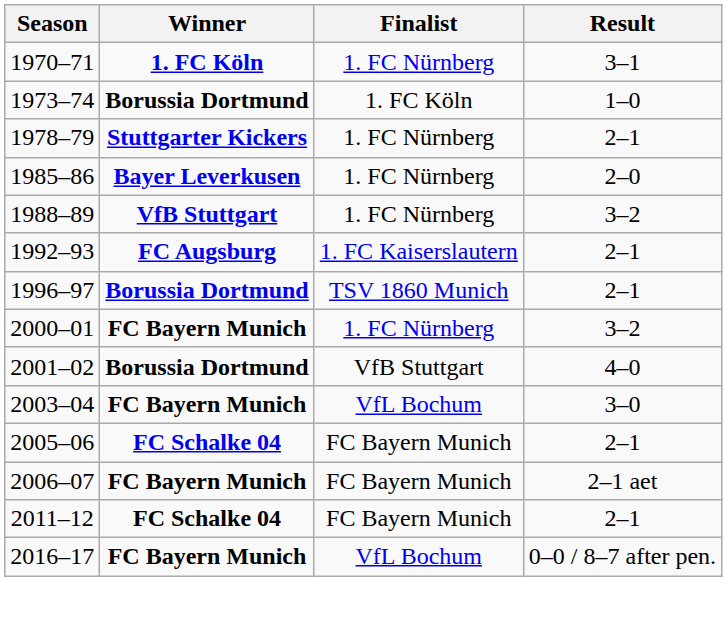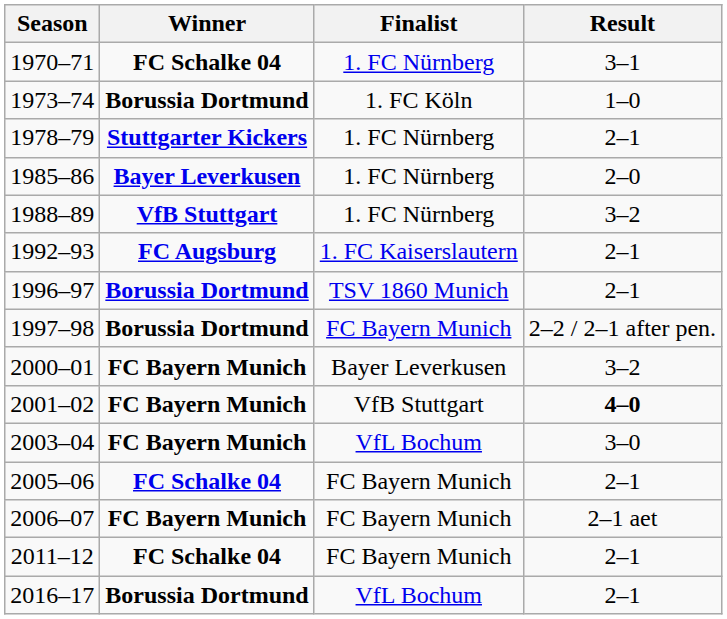 <table class="wikitable">
 <tr>
 <th>Season</th>
 <th>Winner</th>
 <th>Finalist</th>
 <th>Result</th>
 </tr>
 <tr align="center">
 <td>1970–71</td>
-<td><strong><a href='#'>1. FC Köln</a></strong></td>
+<td><strong>FC Schalke 04</strong></td>
 <td><a href='#'>1. FC Nürnberg</a></td>
 <td>3–1</td>
 </tr>
 <tr align="center">
 <td>1973–74</td>
 <td><strong>Borussia Dortmund</strong></td>
 <td>1. FC Köln</td>
 <td>1–0</td>
 </tr>
 <tr align="center">
 <td>1978–79</td>
 <td><strong><a href='#'>Stuttgarter Kickers</a></strong></td>
 <td>1. FC Nürnberg</td>
 <td>2–1</td>
 </tr>
 <tr align="center">
 <td>1985–86</td>
 <td><strong><a href='#'>Bayer Leverkusen</a></strong></td>
 <td>1. FC Nürnberg</td>
 <td>2–0</td>
 </tr>
 <tr align="center">
 <td>1988–89</td>
 <td><strong><a href='#'>VfB Stuttgart</a></strong></td>
 <td>1. FC Nürnberg</td>
 <td>3–2</td>
 </tr>
 <tr align="center">
 <td>1992–93</td>
 <td><strong><a href='#'>FC Augsburg</a></strong></td>
 <td><a href='#'>1. FC Kaiserslautern</a></td>
 <td>2–1</td>
 </tr>
 <tr align="center">
 <td>1996–97</td>
 <td><strong><a href='#'>Borussia Dortmund</a></strong></td>
 <td><a href='#'>TSV 1860 Munich</a></td>
 <td>2–1</td>
 </tr>
 <tr align="center">
+<td>1997–98</td>
+<td><strong>Borussia Dortmund</strong></td>
+<td><a href='#'>FC Bayern Munich</a></td>
+<td>2–2 / 2–1 after pen.</td>
+</tr>
+<tr align="center">
 <td>2000–01</td>
 <td><strong>FC Bayern Munich</strong></td>
-<td><a href='#'>1. FC Nürnberg</a></td>
+<td>Bayer Leverkusen</td>
 <td>3–2</td>
 </tr>
 <tr align="center">
 <td>2001–02</td>
-<td><strong>Borussia Dortmund</strong></td>
+<td><strong>FC Bayern Munich</strong></td>
 <td>VfB Stuttgart</td>
-<td>4–0</td>
+<td><strong>4–0</strong></td>
 </tr>
 <tr align="center">
 <td>2003–04</td>
 <td><strong>FC Bayern Munich</strong></td>
 <td><a href='#'>VfL Bochum</a></td>
 <td>3–0</td>
 </tr>
 <tr align="center">
 <td>2005–06</td>
 <td><strong><a href='#'>FC Schalke 04</a></strong></td>
 <td>FC Bayern Munich</td>
 <td>2–1</td>
 </tr>
 <tr align="center">
 <td>2006–07</td>
 <td><strong>FC Bayern Munich</strong></td>
 <td>FC Bayern Munich</td>
 <td>2–1 aet</td>
 </tr>
 <tr align="center">
 <td>2011–12</td>
 <td><strong>FC Schalke 04</strong></td>
 <td>FC Bayern Munich</td>
 <td>2–1</td>
 </tr>
 <tr align="center">
 <td>2016–17</td>
-<td><strong>FC Bayern Munich</strong></td>
+<td><strong>Borussia Dortmund</strong></td>
 <td><a href='#'>VfL Bochum</a></td>
-<td>0–0 / 8–7 after pen.</td>
+<td>2–1</td>
 </tr>
 </table>
